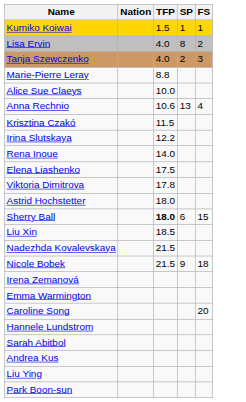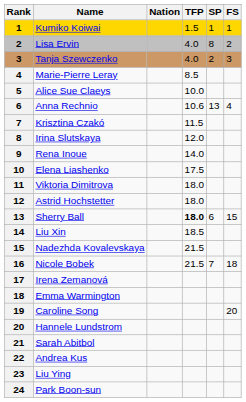 <table class="wikitable">
 <tr>
+<th>Rank</th>
 <th>Name</th>
 <th>Nation</th>
 <th>TFP</th>
 <th>SP</th>
 <th>FS</th>
 </tr>
 <tr bgcolor=gold>
+<td align=center><strong>1</strong></td>
 <td><a href='#'>Kumiko Koiwai</a></td>
 <td></td>
 <td>1.5</td>
 <td>1</td>
 <td>1</td>
 </tr>
 <tr bgcolor=silver>
+<td align=center><strong>2</strong></td>
 <td><a href='#'>Lisa Ervin</a></td>
 <td></td>
 <td>4.0</td>
 <td>8</td>
 <td>2</td>
 </tr>
 <tr bgcolor=cc9966>
+<td align=center><strong>3</strong></td>
 <td><a href='#'>Tanja Szewczenko</a></td>
 <td></td>
 <td>4.0</td>
 <td>2</td>
 <td>3</td>
 </tr>
 <tr>
+<th>4</th>
 <td><a href='#'>Marie-Pierre Leray</a></td>
 <td></td>
-<td>8.8</td>
+<td>8.5</td>
 <td></td>
 <td></td>
 </tr>
 <tr>
+<th>5</th>
 <td><a href='#'>Alice Sue Claeys</a></td>
 <td></td>
 <td>10.0</td>
 <td></td>
 <td></td>
 </tr>
 <tr>
+<th>6</th>
 <td><a href='#'>Anna Rechnio</a></td>
 <td></td>
 <td>10.6</td>
 <td>13</td>
 <td>4</td>
 </tr>
 <tr>
+<th>7</th>
 <td><a href='#'>Krisztina Czakó</a></td>
 <td></td>
 <td>11.5</td>
 <td></td>
 <td></td>
 </tr>
 <tr>
+<th>8</th>
 <td><a href='#'>Irina Slutskaya</a></td>
 <td></td>
-<td>12.2</td>
+<td>12.0</td>
 <td></td>
 <td></td>
 </tr>
 <tr>
+<th>9</th>
 <td><a href='#'>Rena Inoue</a></td>
 <td></td>
 <td>14.0</td>
 <td></td>
 <td></td>
 </tr>
 <tr>
+<th>10</th>
 <td><a href='#'>Elena Liashenko</a></td>
 <td></td>
 <td>17.5</td>
 <td></td>
 <td></td>
 </tr>
 <tr>
+<th>11</th>
 <td><a href='#'>Viktoria Dimitrova</a></td>
 <td></td>
-<td>17.8</td>
+<td>18.0</td>
 <td></td>
 <td></td>
 </tr>
 <tr>
+<th>12</th>
 <td><a href='#'>Astrid Hochstetter</a></td>
 <td></td>
 <td>18.0</td>
 <td></td>
 <td></td>
 </tr>
 <tr>
+<th>13</th>
 <td><a href='#'>Sherry Ball</a></td>
 <td></td>
 <td><strong>18.0</strong></td>
 <td>6</td>
 <td>15</td>
 </tr>
 <tr>
+<th>14</th>
 <td><a href='#'>Liu Xin</a></td>
 <td></td>
 <td>18.5</td>
 <td></td>
 <td></td>
 </tr>
 <tr>
+<th>15</th>
 <td><a href='#'>Nadezhda Kovalevskaya</a></td>
 <td></td>
 <td>21.5</td>
 <td></td>
 <td></td>
 </tr>
 <tr>
+<th>16</th>
 <td><a href='#'>Nicole Bobek</a></td>
 <td></td>
 <td>21.5</td>
-<td>9</td>
+<td>7</td>
 <td>18</td>
 </tr>
 <tr>
+<th>17</th>
 <td><a href='#'>Irena Zemanová</a></td>
 <td></td>
 <td></td>
 <td></td>
 <td></td>
 </tr>
 <tr>
+<th>18</th>
 <td><a href='#'>Emma Warmington</a></td>
 <td></td>
 <td></td>
 <td></td>
 <td></td>
 </tr>
 <tr>
+<th>19</th>
 <td><a href='#'>Caroline Song</a></td>
 <td></td>
 <td></td>
 <td></td>
 <td>20</td>
 </tr>
 <tr>
+<th>20</th>
 <td><a href='#'>Hannele Lundstrom</a></td>
 <td></td>
 <td></td>
 <td></td>
 <td></td>
 </tr>
 <tr>
+<th>21</th>
 <td><a href='#'>Sarah Abitbol</a></td>
 <td></td>
 <td></td>
 <td></td>
 <td></td>
 </tr>
 <tr>
+<th>22</th>
 <td><a href='#'>Andrea Kus</a></td>
 <td></td>
 <td></td>
 <td></td>
 <td></td>
 </tr>
 <tr>
+<th>23</th>
 <td><a href='#'>Liu Ying</a></td>
 <td></td>
 <td></td>
 <td></td>
 <td></td>
 </tr>
 <tr>
+<th>24</th>
 <td><a href='#'>Park Boon-sun</a></td>
 <td></td>
 <td></td>
 <td></td>
 <td></td>
 </tr>
 </table>
